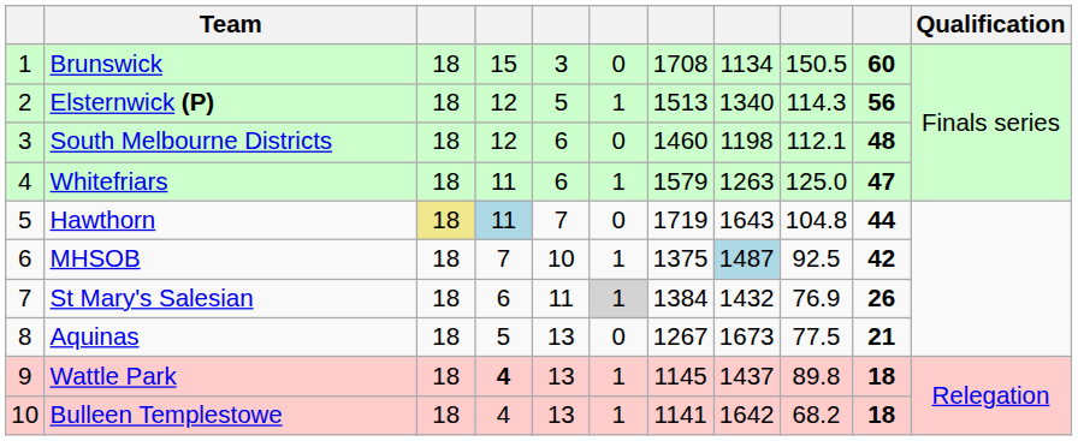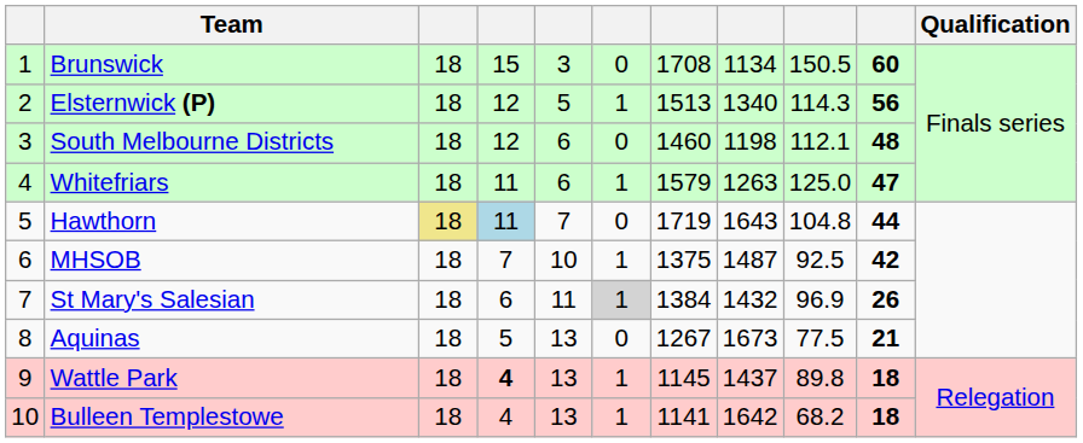 <table class="wikitable" style="text-align:center; margin-bottom:0">
 <tr>
 <th style="width:10px"></th>
 <th style="width:35%;">Team</th>
 <th style="width:30px;"></th>
 <th style="width:30px;"></th>
 <th style="width:30px;"></th>
 <th style="width:30px;"></th>
 <th style="width:30px;"></th>
 <th style="width:30px;"></th>
 <th style="width:30px;"></th>
 <th style="width:30px;"></th>
 <th>Qualification</th>
 </tr>
 <tr style="background:#ccffcc;">
 <td>1</td>
 <td style="text-align:left;"><a href='#'>Brunswick</a></td>
 <td>18</td>
 <td>15</td>
 <td>3</td>
 <td>0</td>
 <td>1708</td>
 <td>1134</td>
 <td>150.5</td>
 <td><strong>60</strong></td>
 <td rowspan=4>Finals series</td>
 </tr>
 <tr style="background:#ccffcc;">
 <td>2</td>
 <td style="text-align:left;"><a href='#'>Elsternwick</a> <strong>(P)</strong></td>
 <td>18</td>
 <td>12</td>
 <td>5</td>
 <td>1</td>
 <td>1513</td>
 <td>1340</td>
 <td>114.3</td>
 <td><strong>56</strong></td>
 </tr>
 <tr style="background:#ccffcc;">
 <td>3</td>
 <td style="text-align:left;"><a href='#'>South Melbourne Districts</a></td>
 <td>18</td>
 <td>12</td>
 <td>6</td>
 <td>0</td>
 <td>1460</td>
 <td>1198</td>
 <td>112.1</td>
 <td><strong>48</strong></td>
 </tr>
 <tr style="background:#ccffcc;">
 <td>4</td>
 <td style="text-align:left;"><a href='#'>Whitefriars</a></td>
 <td>18</td>
 <td>11</td>
 <td>6</td>
 <td>1</td>
 <td>1579</td>
 <td>1263</td>
 <td>125.0</td>
 <td><strong>47</strong></td>
 </tr>
 <tr>
 <td>5</td>
 <td style="text-align:left;"><a href='#'>Hawthorn</a></td>
 <td style="background: khaki;">18</td>
 <td style="background: lightblue;">11</td>
 <td>7</td>
 <td>0</td>
 <td>1719</td>
 <td>1643</td>
 <td>104.8</td>
 <td><strong>44</strong></td>
 </tr>
 <tr>
 <td>6</td>
 <td style="text-align:left;"><a href='#'>MHSOB</a></td>
 <td>18</td>
 <td>7</td>
 <td>10</td>
 <td>1</td>
 <td>1375</td>
-<td style="background: lightblue;">1487</td>
+<td>1487</td>
 <td>92.5</td>
 <td><strong>42</strong></td>
 </tr>
 <tr>
 <td>7</td>
 <td style="text-align:left;"><a href='#'>St Mary's Salesian</a></td>
 <td>18</td>
 <td>6</td>
 <td>11</td>
 <td style="background: lightgrey;">1</td>
 <td>1384</td>
 <td>1432</td>
-<td>76.9</td>
+<td>96.9</td>
 <td><strong>26</strong></td>
 </tr>
 <tr>
 <td>8</td>
 <td style="text-align:left;"><a href='#'>Aquinas</a></td>
 <td>18</td>
 <td>5</td>
 <td>13</td>
 <td>0</td>
 <td>1267</td>
 <td>1673</td>
 <td>77.5</td>
 <td><strong>21</strong></td>
 </tr>
 <tr style="background:#FFCCCC;">
 <td>9</td>
 <td style="text-align:left;"><a href='#'>Wattle Park</a></td>
 <td>18</td>
 <td><strong>4</strong></td>
 <td>13</td>
 <td>1</td>
 <td>1145</td>
 <td>1437</td>
 <td>89.8</td>
 <td><strong>18</strong></td>
 <td rowspan=2><a href='#'>Relegation</a></td>
 </tr>
 <tr style="background:#FFCCCC;">
 <td>10</td>
 <td style="text-align:left;"><a href='#'>Bulleen Templestowe</a></td>
 <td>18</td>
 <td>4</td>
 <td>13</td>
 <td>1</td>
 <td>1141</td>
 <td>1642</td>
 <td>68.2</td>
 <td><strong>18</strong></td>
 </tr>
 </table>
